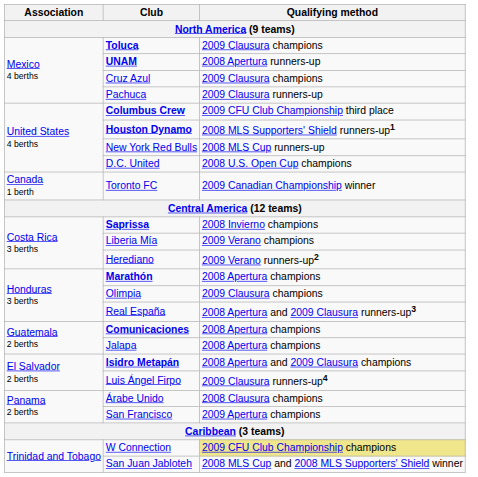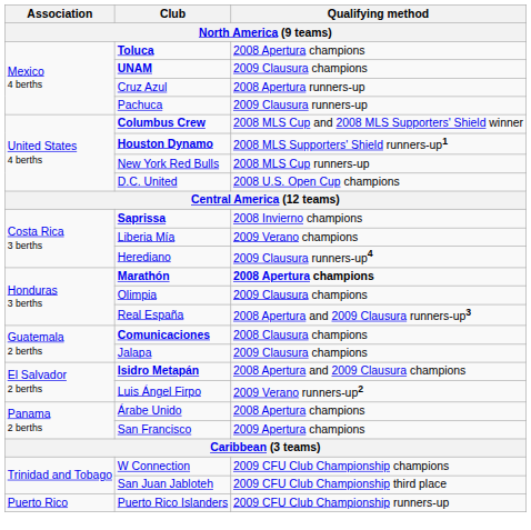 <table class="wikitable">
 <tr>
 <th>Association</th>
 <th>Club</th>
 <th>Qualifying method</th>
 </tr>
 <tr>
 <th colspan="3"><a href='#'>North America</a> (9 teams)</th>
 </tr>
 <tr>
 <td rowspan="4"> <a href='#'>Mexico</a><br><small>4 berths</small></td>
 <td><strong><a href='#'>Toluca</a></strong></td>
+<td><a href='#'>2008 Apertura</a> champions</td>
+</tr>
+<tr>
+<td><strong><a href='#'>UNAM</a></strong></td>
 <td><a href='#'>2009 Clausura</a> champions</td>
 </tr>
 <tr>
-<td><strong><a href='#'>UNAM</a></strong></td>
+<td><a href='#'>Cruz Azul</a></td>
 <td><a href='#'>2008 Apertura</a> runners-up</td>
-</tr>
-<tr>
-<td><a href='#'>Cruz Azul</a></td>
-<td><a href='#'>2009 Clausura</a> champions</td>
 </tr>
 <tr>
 <td><a href='#'>Pachuca</a></td>
 <td><a href='#'>2009 Clausura</a> runners-up</td>
 </tr>
 <tr>
 <td rowspan="4"> <a href='#'>United States</a><br><small>4 berths</small></td>
 <td><strong><a href='#'>Columbus Crew</a></strong></td>
-<td><a href='#'>2009 CFU Club Championship</a> third place</td>
+<td><a href='#'>2008 MLS Cup</a> and <a href='#'>2008 MLS Supporters' Shield</a> winner</td>
 </tr>
 <tr>
 <td><strong><a href='#'>Houston Dynamo</a></strong></td>
 <td><a href='#'>2008 MLS Supporters' Shield</a> runners-up<sup><strong>1</strong></sup></td>
 </tr>
 <tr>
 <td><a href='#'>New York Red Bulls</a></td>
 <td><a href='#'>2008 MLS Cup</a> runners-up</td>
 </tr>
 <tr>
 <td><a href='#'>D.C. United</a></td>
 <td><a href='#'>2008 U.S. Open Cup</a> champions</td>
-</tr>
-<tr>
-<td rowspan="1"> <a href='#'>Canada</a><br><small>1 berth</small></td>
-<td><a href='#'>Toronto FC</a></td>
-<td><a href='#'>2009 Canadian Championship</a> winner</td>
 </tr>
 <tr>
 <th colspan="3"><a href='#'>Central America</a> (12 teams)</th>
 </tr>
 <tr>
 <td rowspan="3"> <a href='#'>Costa Rica</a><br><small>3 berths</small></td>
 <td><strong><a href='#'>Saprissa</a></strong></td>
 <td><a href='#'>2008 Invierno</a> champions</td>
 </tr>
 <tr>
 <td><a href='#'>Liberia Mía</a></td>
 <td><a href='#'>2009 Verano</a> champions</td>
 </tr>
 <tr>
 <td><a href='#'>Herediano</a></td>
-<td><a href='#'>2009 Verano</a> runners-up<sup><strong>2</strong></sup></td>
+<td><a href='#'>2009 Clausura</a> runners-up<sup><strong>4</strong></sup></td>
 </tr>
 <tr>
 <td rowspan="3"> <a href='#'>Honduras</a><br><small>3 berths</small></td>
 <td><strong><a href='#'>Marathón</a></strong></td>
-<td><a href='#'>2008 Apertura</a> champions</td>
+<td><strong><a href='#'>2008 Apertura</a> champions</strong></td>
 </tr>
 <tr>
 <td><a href='#'>Olimpia</a></td>
 <td><a href='#'>2009 Clausura</a> champions</td>
 </tr>
 <tr>
 <td><a href='#'>Real España</a></td>
 <td><a href='#'>2008 Apertura</a> and <a href='#'>2009 Clausura</a> runners-up<sup><strong>3</strong></sup></td>
 </tr>
 <tr>
 <td rowspan="2"> <a href='#'>Guatemala</a><br><small>2 berths</small></td>
 <td><strong><a href='#'>Comunicaciones</a></strong></td>
-<td><a href='#'>2008 Apertura</a> champions</td>
+<td><a href='#'>2008 Clausura</a> champions</td>
 </tr>
 <tr>
 <td><a href='#'>Jalapa</a></td>
-<td><a href='#'>2008 Apertura</a> champions</td>
+<td><a href='#'>2009 Clausura</a> champions</td>
 </tr>
 <tr>
 <td rowspan="2"> <a href='#'>El Salvador</a><br><small>2 berths</small></td>
 <td><strong><a href='#'>Isidro Metapán</a></strong></td>
 <td><a href='#'>2008 Apertura</a> and <a href='#'>2009 Clausura</a> champions</td>
 </tr>
 <tr>
 <td><a href='#'>Luis Ángel Firpo</a></td>
-<td><a href='#'>2009 Clausura</a> runners-up<sup><strong>4</strong></sup></td>
+<td><a href='#'>2009 Verano</a> runners-up<sup><strong>2</strong></sup></td>
 </tr>
 <tr>
 <td rowspan="2"> <a href='#'>Panama</a><br><small>2 berths</small></td>
 <td><a href='#'>Árabe Unido</a></td>
-<td><a href='#'>2008 Clausura</a> champions</td>
+<td><a href='#'>2008 Apertura</a> champions</td>
 </tr>
 <tr>
 <td><a href='#'>San Francisco</a></td>
 <td><a href='#'>2009 Apertura</a> champions</td>
 </tr>
 <tr>
 <th colspan="3"><a href='#'>Caribbean</a> (3 teams)</th>
 </tr>
 <tr>
 <td rowspan="2"> <a href='#'>Trinidad and Tobago</a></td>
 <td><a href='#'>W Connection</a></td>
-<td style="background: khaki;"><a href='#'>2009 CFU Club Championship</a> champions</td>
+<td><a href='#'>2009 CFU Club Championship</a> champions</td>
 </tr>
 <tr>
 <td><a href='#'>San Juan Jabloteh</a></td>
-<td><a href='#'>2008 MLS Cup</a> and <a href='#'>2008 MLS Supporters' Shield</a> winner</td>
+<td><a href='#'>2009 CFU Club Championship</a> third place</td>
+</tr>
+<tr>
+<td> <a href='#'>Puerto Rico</a></td>
+<td><a href='#'>Puerto Rico Islanders</a></td>
+<td><a href='#'>2009 CFU Club Championship</a> runners-up</td>
 </tr>
 </table>
